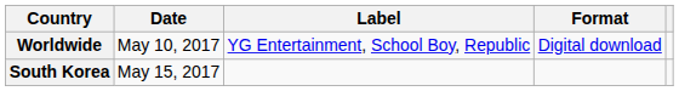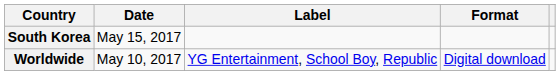 <table class="wikitable plainrowheaders">
 <tr>
 <th>Country</th>
 <th>Date</th>
 <th>Label</th>
 <th>Format</th>
 <th></th>
 </tr>
 <tr>
+<th scope="row">South Korea</th>
+<td>May 15, 2017</td>
+<td></td>
+<td></td>
+<td></td>
+</tr>
+<tr>
 <th scope="row">Worldwide</th>
 <td>May 10, 2017</td>
 <td><a href='#'>YG Entertainment</a>, <a href='#'>School Boy</a>, <a href='#'>Republic</a></td>
 <td><a href='#'>Digital download</a></td>
 <td></td>
 </tr>
-<tr>
-<th scope="row">South Korea</th>
-<td>May 15, 2017</td>
-<td></td>
-<td></td>
-<td></td>
-</tr>
 </table>
